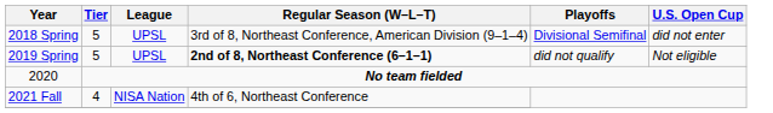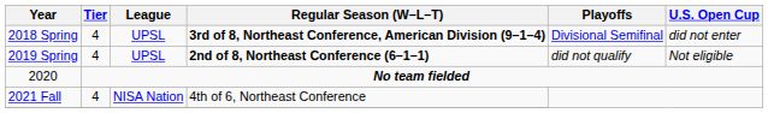 <table class="wikitable">
 <tr>
 <th>Year</th>
 <th><a href='#'>Tier</a></th>
 <th>League</th>
 <th>Regular Season (W–L–T)</th>
 <th>Playoffs</th>
 <th><a href='#'>U.S. Open Cup</a></th>
 </tr>
 <tr>
 <td><a href='#'>2018 Spring</a></td>
-<td align=center>5</td>
+<td align=center>4</td>
 <td align=center><a href='#'>UPSL</a></td>
-<td>3rd of 8, Northeast Conference, American Division (9–1–4)</td>
+<td><strong>3rd of 8, Northeast Conference, American Division (9–1–4)</strong></td>
 <td><a href='#'>Divisional Semifinal</a></td>
 <td><em>did not enter</em></td>
 </tr>
 <tr>
 <td><a href='#'>2019 Spring</a></td>
-<td align=center>5</td>
+<td align=center>4</td>
 <td align=center><a href='#'>UPSL</a></td>
 <td><strong>2nd of 8, Northeast Conference (6–1–1)</strong></td>
 <td><em>did not qualify</em></td>
 <td><em>Not eligible</em></td>
 </tr>
 <tr>
 <td align=center>2020</td>
 <td colspan="5" style="text-align:center;"><strong><em>No team fielded</em></strong></td>
 </tr>
 <tr>
 <td><a href='#'>2021 Fall</a></td>
 <td align=center>4</td>
 <td align=center><a href='#'>NISA Nation</a></td>
 <td>4th of 6, Northeast Conference</td>
 </tr>
 <tr>
 </tr>
 </table>
